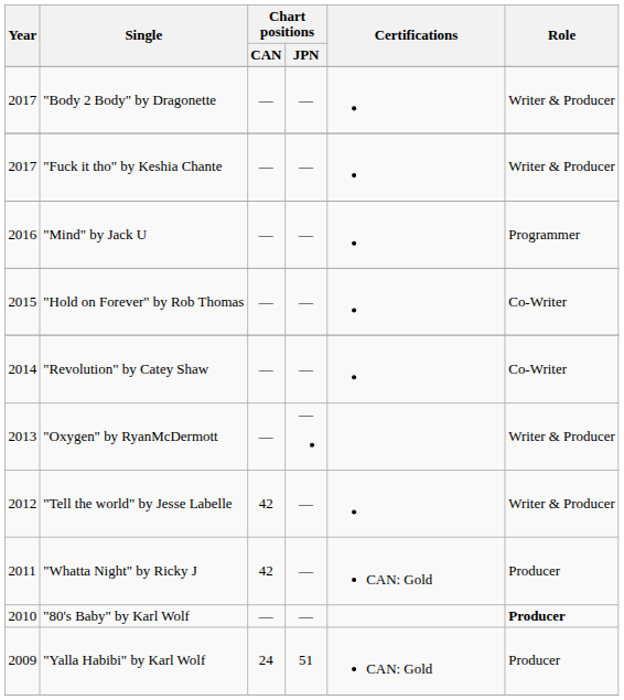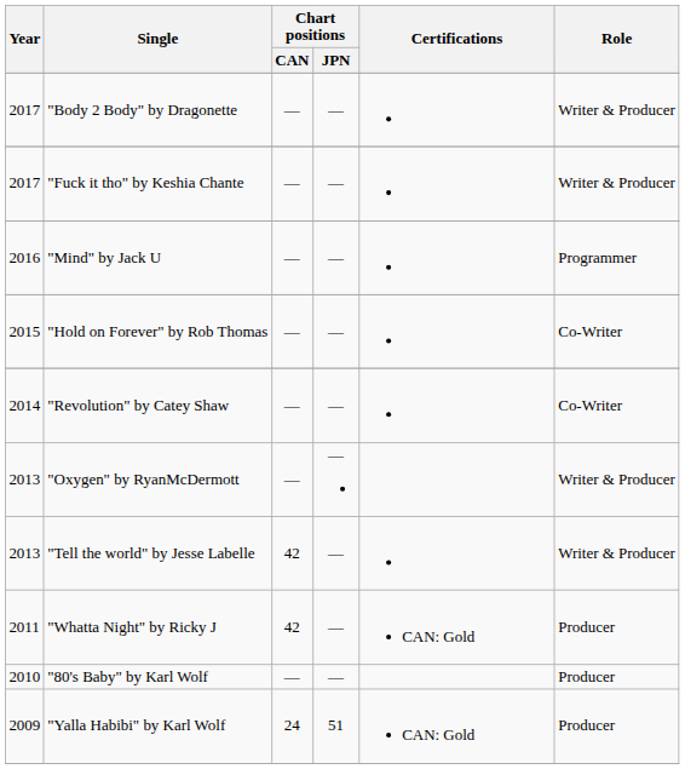 <table class="wikitable">
 <tr>
 <th rowspan="2">Year</th>
 <th rowspan="2">Single</th>
 <th colspan="2">Chart positions</th>
 <th rowspan="2" scope="col" style="width:12em;">Certifications</th>
 <th rowspan="2">Role</th>
 </tr>
 <tr>
 <th style="width:30px;">CAN</th>
 <th style="width:30px;">JPN</th>
 </tr>
 <tr>
 </tr>
 <tr>
 </tr>
 <tr>
 <td>2017</td>
 <td>"Body 2 Body" by Dragonette</td>
 <td style="text-align:center;">—</td>
 <td style="text-align:center;">—</td>
 <td><br><ul><li></li></ul></td>
 <td style="text-align:left;">Writer & Producer</td>
 </tr>
 <tr>
 </tr>
 <tr>
 </tr>
 <tr>
 </tr>
 <tr>
 <td>2017</td>
 <td>"Fuck it tho" by Keshia Chante</td>
 <td style="text-align:center;">—</td>
 <td style="text-align:center;">—</td>
 <td><br><ul><li></li></ul></td>
 <td style="text-align:left;">Writer & Producer</td>
 </tr>
 <tr>
 </tr>
 <tr>
 </tr>
 <tr>
 </tr>
 <tr>
 <td>2016</td>
 <td>"Mind" by Jack U</td>
 <td style="text-align:center;">—</td>
 <td style="text-align:center;">—</td>
 <td><br><ul><li></li></ul></td>
 <td style="text-align:left;">Programmer</td>
 </tr>
 <tr>
 </tr>
 <tr>
 <td>2015</td>
 <td>"Hold on Forever" by Rob Thomas</td>
 <td style="text-align:center;">—</td>
 <td style="text-align:center;">—</td>
 <td><br><ul><li></li></ul></td>
 <td style="text-align:left;">Co-Writer</td>
 </tr>
 <tr>
 </tr>
 <tr>
 <td>2014</td>
 <td>"Revolution" by Catey Shaw</td>
 <td style="text-align:center;">—</td>
 <td style="text-align:center;">—</td>
 <td><br><ul><li></li></ul></td>
 <td style="text-align:left;">Co-Writer</td>
 </tr>
 <tr>
 <td>2013</td>
 <td>"Oxygen" by RyanMcDermott</td>
 <td style="text-align:center;">—</td>
 <td style="text-align:center;">—<br><ul><li></li></ul></td>
 <td></td>
 <td style="text-align:left;">Writer & Producer</td>
 </tr>
 <tr>
-<td>2012</td>
+<td>2013</td>
 <td>"Tell the world" by Jesse Labelle</td>
 <td style="text-align:center;">42</td>
 <td style="text-align:center;">—</td>
 <td><br><ul><li></li></ul></td>
 <td style="text-align:left;">Writer & Producer</td>
 </tr>
 <tr>
 <td>2011</td>
 <td>"Whatta Night" by Ricky J</td>
 <td style="text-align:center;">42</td>
 <td style="text-align:center;">—</td>
 <td><br><ul><li>CAN: Gold</li></ul></td>
 <td style="text-align:left;">Producer</td>
 </tr>
 <tr>
 <td>2010</td>
 <td>"80's Baby" by Karl Wolf</td>
 <td style="text-align:center;">—</td>
 <td style="text-align:center;">—</td>
 <td></td>
-<td style="text-align:left;"><strong>Producer</strong></td>
+<td style="text-align:left;">Producer</td>
 </tr>
 <tr>
 <td>2009</td>
 <td>"Yalla Habibi" by Karl Wolf</td>
 <td style="text-align:center;">24</td>
 <td style="text-align:center;">51</td>
 <td><br><ul><li>CAN: Gold</li></ul></td>
 <td style="text-align:left;">Producer</td>
 </tr>
 <tr>
 </tr>
 </table>
